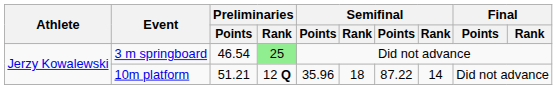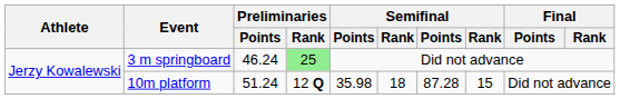 <table class="wikitable" style="font-size:90%">
 <tr>
 <th rowspan="2">Athlete</th>
 <th rowspan="2">Event</th>
 <th colspan=2>Preliminaries</th>
 <th colspan=4>Semifinal</th>
 <th colspan=2>Final</th>
 </tr>
 <tr style="font-size:95%">
 <th>Points</th>
 <th>Rank</th>
 <th>Points</th>
 <th>Rank</th>
 <th>Points</th>
 <th>Rank</th>
 <th>Points</th>
 <th>Rank</th>
 </tr>
 <tr align=center>
 <td align=left rowspan=2><a href='#'>Jerzy Kowalewski</a></td>
 <td align=left><a href='#'>3 m springboard</a></td>
-<td>46.54</td>
+<td>46.24</td>
 <td style="background: lightgreen;">25</td>
 <td colspan=6>Did not advance</td>
 </tr>
 <tr align=center>
 <td align=left rowspan=1><a href='#'>10m platform</a></td>
-<td>51.21</td>
+<td>51.24</td>
 <td>12 <strong>Q</strong></td>
-<td>35.96</td>
+<td>35.98</td>
 <td>18</td>
-<td>87.22</td>
-<td>14</td>
+<td>87.28</td>
+<td>15</td>
 <td colspan=2>Did not advance</td>
 </tr>
 </table>
